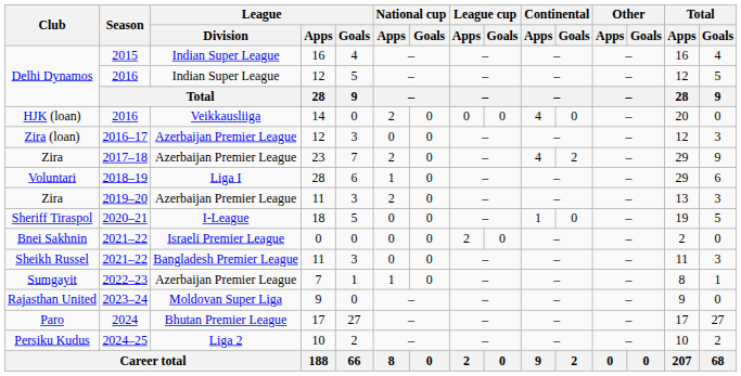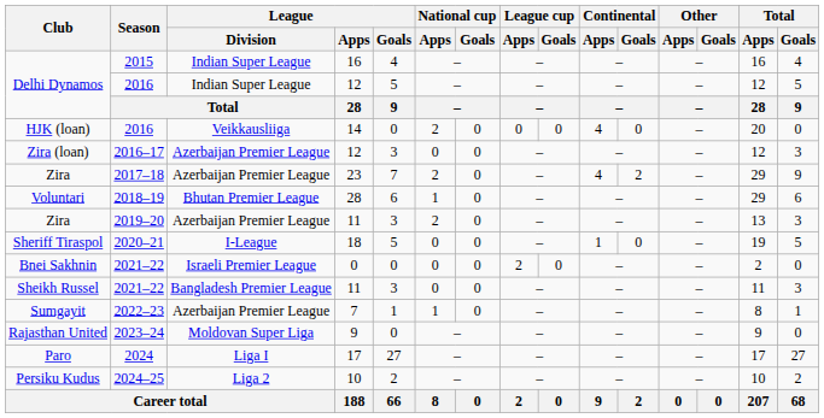 <table class="wikitable" style="text-align: center;">
 <tr>
 <th rowspan="2">Club</th>
 <th rowspan="2">Season</th>
 <th colspan="3">League</th>
 <th colspan="2">National cup</th>
 <th colspan="2">League cup</th>
 <th colspan="2">Continental</th>
 <th colspan="2">Other</th>
 <th colspan="2">Total</th>
 </tr>
 <tr>
 <th>Division</th>
 <th>Apps</th>
 <th>Goals</th>
 <th>Apps</th>
 <th>Goals</th>
 <th>Apps</th>
 <th>Goals</th>
 <th>Apps</th>
 <th>Goals</th>
 <th>Apps</th>
 <th>Goals</th>
 <th>Apps</th>
 <th>Goals</th>
 </tr>
 <tr>
 <td rowspan="3"><a href='#'>Delhi Dynamos</a></td>
 <td><a href='#'>2015</a></td>
 <td><a href='#'>Indian Super League</a></td>
 <td>16</td>
 <td>4</td>
 <td colspan="2">–</td>
 <td colspan="2">–</td>
 <td colspan="2">–</td>
 <td colspan="2">–</td>
 <td>16</td>
 <td>4</td>
 </tr>
 <tr>
 <td><a href='#'>2016</a></td>
 <td>Indian Super League</td>
 <td>12</td>
 <td>5</td>
 <td colspan="2">–</td>
 <td colspan="2">–</td>
 <td colspan="2">–</td>
 <td colspan="2">–</td>
 <td>12</td>
 <td>5</td>
 </tr>
 <tr>
 <th colspan="2">Total</th>
 <th>28</th>
 <th>9</th>
 <th colspan="2">–</th>
 <th colspan="2">–</th>
 <th colspan="2">–</th>
 <th colspan="2">–</th>
 <th>28</th>
 <th>9</th>
 </tr>
 <tr>
 <td><a href='#'>HJK</a> (loan)</td>
 <td><a href='#'>2016</a></td>
 <td><a href='#'>Veikkausliiga</a></td>
 <td>14</td>
 <td>0</td>
 <td>2</td>
 <td>0</td>
 <td>0</td>
 <td>0</td>
 <td>4</td>
 <td>0</td>
 <td colspan="2">–</td>
 <td>20</td>
 <td>0</td>
 </tr>
 <tr>
 <td><a href='#'>Zira</a> (loan)</td>
 <td><a href='#'>2016–17</a></td>
 <td><a href='#'>Azerbaijan Premier League</a></td>
 <td>12</td>
 <td>3</td>
 <td>0</td>
 <td>0</td>
 <td colspan="2">–</td>
 <td colspan="2">–</td>
 <td colspan="2">–</td>
 <td>12</td>
 <td>3</td>
 </tr>
 <tr>
 <td>Zira</td>
 <td><a href='#'>2017–18</a></td>
 <td>Azerbaijan Premier League</td>
 <td>23</td>
 <td>7</td>
 <td>2</td>
 <td>0</td>
 <td colspan="2">–</td>
 <td>4</td>
 <td>2</td>
 <td colspan="2">–</td>
 <td>29</td>
 <td>9</td>
 </tr>
 <tr>
 <td><a href='#'>Voluntari</a></td>
 <td><a href='#'>2018–19</a></td>
-<td><a href='#'>Liga I</a></td>
+<td><a href='#'>Bhutan Premier League</a></td>
 <td>28</td>
 <td>6</td>
 <td>1</td>
 <td>0</td>
 <td colspan="2">–</td>
 <td colspan="2">–</td>
 <td colspan="2">–</td>
 <td>29</td>
 <td>6</td>
 </tr>
 <tr>
 <td>Zira</td>
 <td><a href='#'>2019–20</a></td>
 <td>Azerbaijan Premier League</td>
 <td>11</td>
 <td>3</td>
 <td>2</td>
 <td>0</td>
 <td colspan="2">–</td>
 <td colspan="2">–</td>
 <td colspan="2">–</td>
 <td>13</td>
 <td>3</td>
 </tr>
 <tr>
 <td><a href='#'>Sheriff Tiraspol</a></td>
 <td><a href='#'>2020–21</a></td>
 <td><a href='#'>I-League</a></td>
 <td>18</td>
 <td>5</td>
 <td>0</td>
 <td>0</td>
 <td colspan="2">–</td>
 <td>1</td>
 <td>0</td>
 <td colspan="2">–</td>
 <td>19</td>
 <td>5</td>
 </tr>
 <tr>
 <td><a href='#'>Bnei Sakhnin</a></td>
 <td><a href='#'>2021–22</a></td>
 <td><a href='#'>Israeli Premier League</a></td>
 <td>0</td>
 <td>0</td>
 <td>0</td>
 <td>0</td>
 <td>2</td>
 <td>0</td>
 <td colspan="2">–</td>
 <td colspan="2">–</td>
 <td>2</td>
 <td>0</td>
 </tr>
 <tr>
 <td><a href='#'>Sheikh Russel</a></td>
 <td><a href='#'>2021–22</a></td>
 <td><a href='#'>Bangladesh Premier League</a></td>
 <td>11</td>
 <td>3</td>
 <td>0</td>
 <td>0</td>
 <td colspan="2">–</td>
 <td colspan="2">–</td>
 <td colspan="2">–</td>
 <td>11</td>
 <td>3</td>
 </tr>
 <tr>
 <td><a href='#'>Sumgayit</a></td>
 <td><a href='#'>2022–23</a></td>
 <td>Azerbaijan Premier League</td>
 <td>7</td>
 <td>1</td>
 <td>1</td>
 <td>0</td>
 <td colspan="2">–</td>
 <td colspan="2">–</td>
 <td colspan="2">–</td>
 <td>8</td>
 <td>1</td>
 </tr>
 <tr>
 <td><a href='#'>Rajasthan United</a></td>
 <td><a href='#'>2023–24</a></td>
 <td><a href='#'>Moldovan Super Liga</a></td>
 <td>9</td>
 <td>0</td>
 <td colspan="2">–</td>
 <td colspan="2">–</td>
 <td colspan="2">–</td>
 <td colspan="2">–</td>
 <td>9</td>
 <td>0</td>
 </tr>
 <tr>
 <td><a href='#'>Paro</a></td>
 <td><a href='#'>2024</a></td>
-<td><a href='#'>Bhutan Premier League</a></td>
+<td><a href='#'>Liga I</a></td>
 <td>17</td>
 <td>27</td>
 <td colspan="2">–</td>
 <td colspan="2">–</td>
 <td colspan="2">–</td>
 <td colspan="2">–</td>
 <td>17</td>
 <td>27</td>
 </tr>
 <tr>
 <td><a href='#'>Persiku Kudus</a></td>
 <td><a href='#'>2024–25</a></td>
 <td><a href='#'>Liga 2</a></td>
 <td>10</td>
 <td>2</td>
 <td colspan="2">–</td>
 <td colspan="2">–</td>
 <td colspan="2">–</td>
 <td colspan="2">–</td>
 <td>10</td>
 <td>2</td>
 </tr>
 <tr>
 <th colspan="3">Career total</th>
 <th>188</th>
 <th>66</th>
 <th>8</th>
 <th>0</th>
 <th>2</th>
 <th>0</th>
 <th>9</th>
 <th>2</th>
 <th>0</th>
 <th>0</th>
 <th>207</th>
 <th>68</th>
 </tr>
 </table>
